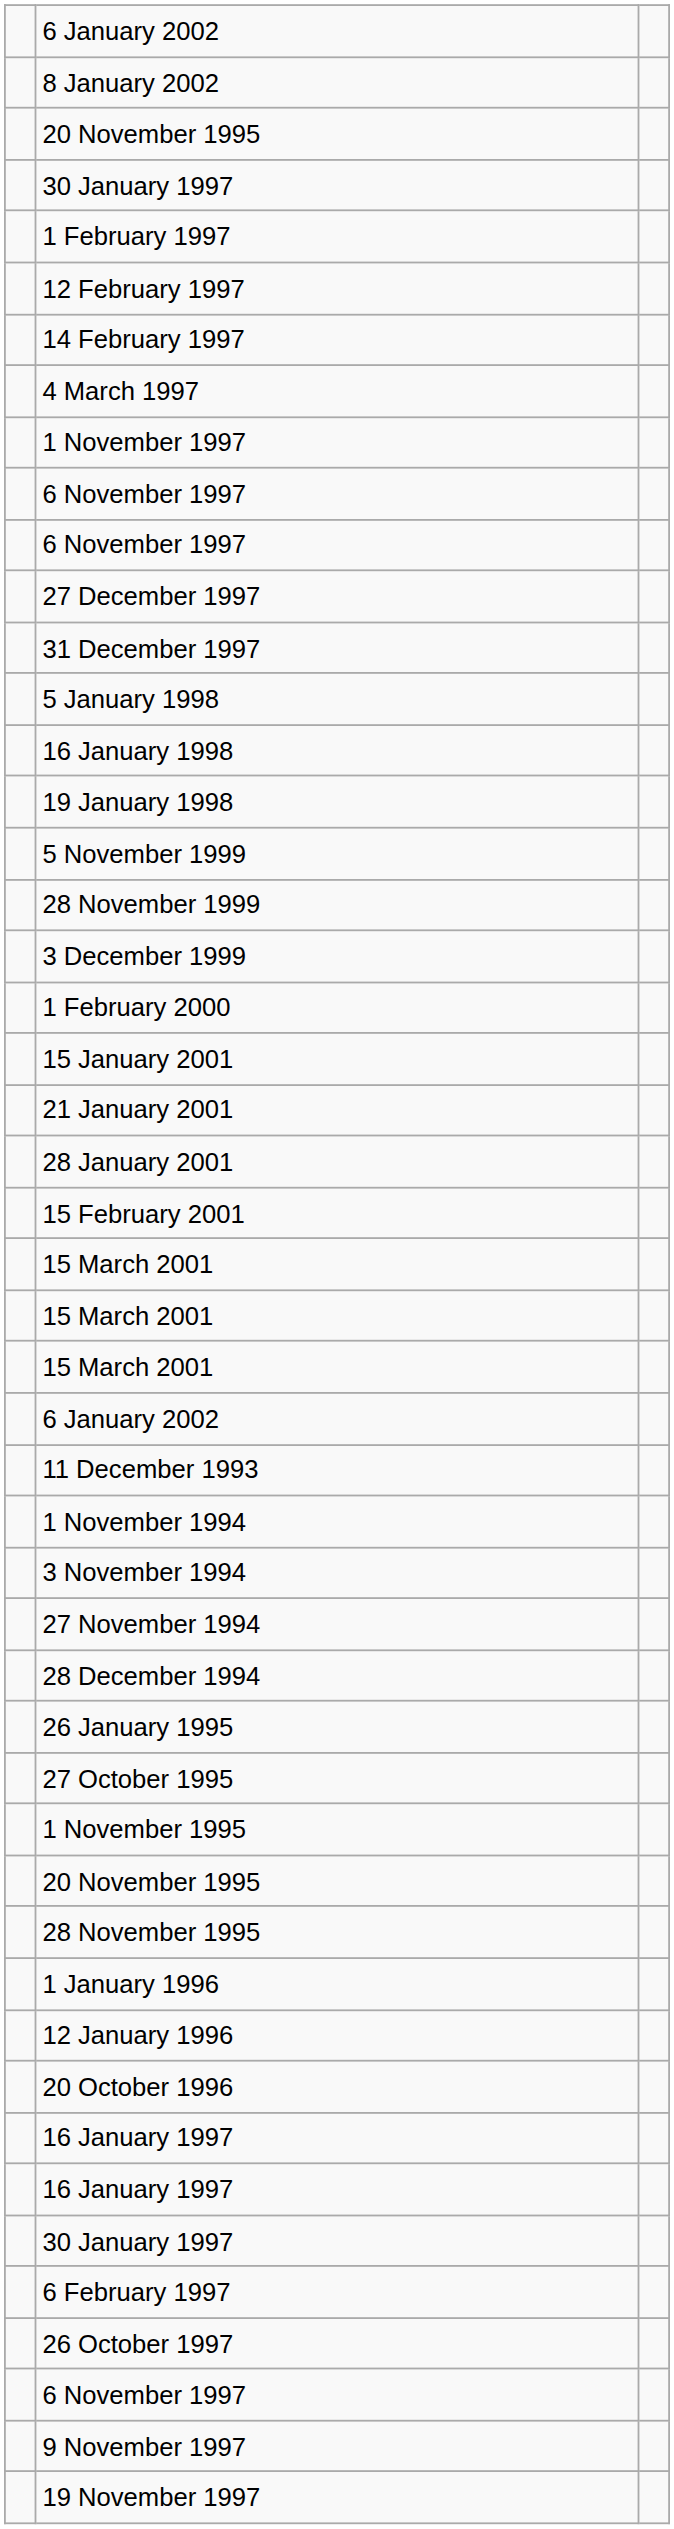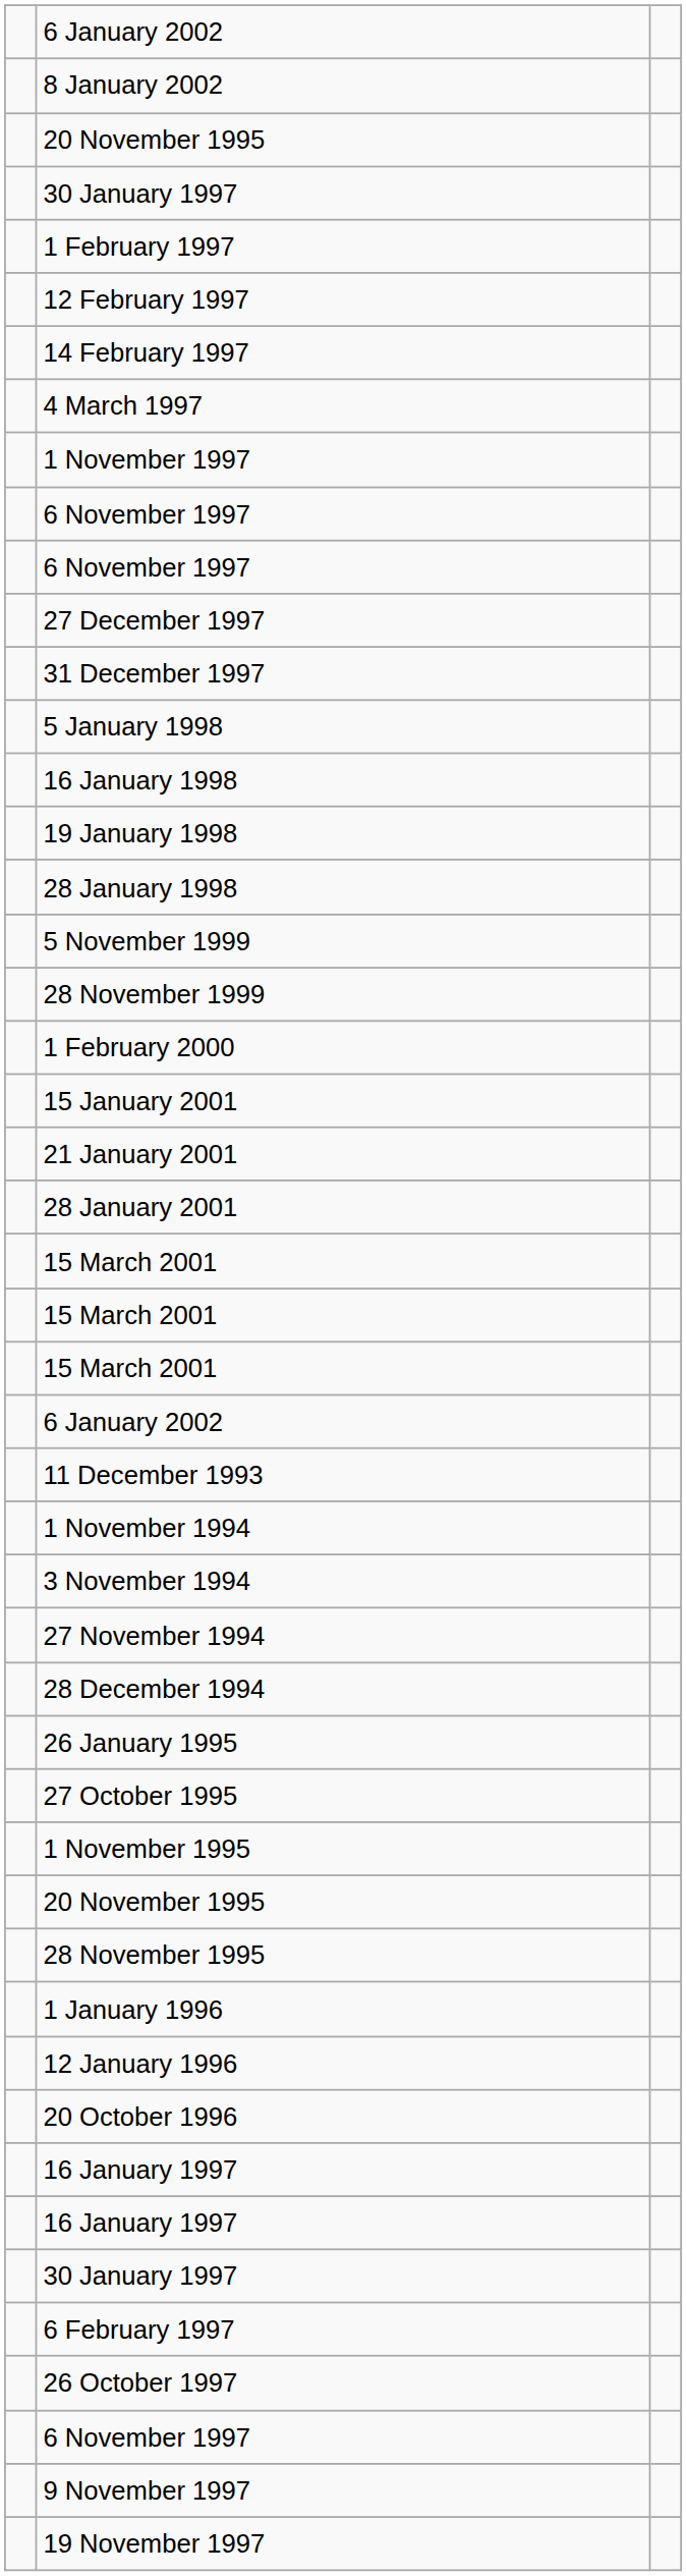 <table class="wikitable" style="font-size: 89%; float: left; width: 26em; margin-right: 1em; height: 1400px">
 <tr>
 <td></td>
 <td>6 January 2002</td>
 <td></td>
 </tr>
 <tr>
 <td></td>
 <td>8 January 2002</td>
 <td></td>
 </tr>
 <tr>
 <td></td>
 <td>20 November 1995</td>
 <td></td>
 </tr>
 <tr>
 <td></td>
 <td>30 January 1997</td>
 <td></td>
 </tr>
 <tr>
 <td></td>
 <td>1 February 1997</td>
 <td></td>
 </tr>
 <tr>
 <td></td>
 <td>12 February 1997</td>
 <td></td>
 </tr>
 <tr>
 <td></td>
 <td>14 February 1997</td>
 <td></td>
 </tr>
 <tr>
 <td></td>
 <td>4 March 1997</td>
 <td></td>
 </tr>
 <tr>
 <td></td>
 <td>1 November 1997</td>
 <td></td>
 </tr>
 <tr>
 <td></td>
 <td>6 November 1997</td>
 <td></td>
 </tr>
 <tr>
 <td></td>
 <td>6 November 1997</td>
 <td></td>
 </tr>
 <tr>
 <td></td>
 <td>27 December 1997</td>
 <td></td>
 </tr>
 <tr>
 <td></td>
 <td>31 December 1997</td>
 <td></td>
 </tr>
 <tr>
 <td></td>
 <td>5 January 1998</td>
 <td></td>
 </tr>
 <tr>
 <td></td>
 <td>16 January 1998</td>
 <td></td>
 </tr>
 <tr>
 <td></td>
 <td>19 January 1998</td>
 <td></td>
 </tr>
 <tr>
 <td></td>
+<td>28 January 1998</td>
+<td></td>
+</tr>
+<tr>
+<td></td>
 <td>5 November 1999</td>
 <td></td>
 </tr>
 <tr>
 <td></td>
 <td>28 November 1999</td>
-<td></td>
-</tr>
-<tr>
-<td></td>
-<td>3 December 1999</td>
 <td></td>
 </tr>
 <tr>
 <td></td>
 <td>1 February 2000</td>
 <td></td>
 </tr>
 <tr>
 <td></td>
 <td>15 January 2001</td>
 <td></td>
 </tr>
 <tr>
 <td></td>
 <td>21 January 2001</td>
 <td></td>
 </tr>
 <tr>
 <td></td>
 <td>28 January 2001</td>
-<td></td>
-</tr>
-<tr>
-<td></td>
-<td>15 February 2001</td>
 <td></td>
 </tr>
 <tr>
 <td></td>
 <td>15 March 2001</td>
 <td></td>
 </tr>
 <tr>
 <td></td>
 <td>15 March 2001</td>
 <td></td>
 </tr>
 <tr>
 <td></td>
 <td>15 March 2001</td>
 <td></td>
 </tr>
 <tr>
 <td></td>
 <td>6 January 2002</td>
 <td></td>
 </tr>
 <tr>
 <td></td>
 <td>11 December 1993</td>
 <td></td>
 </tr>
 <tr>
 <td></td>
 <td>1 November 1994</td>
 <td></td>
 </tr>
 <tr>
 <td></td>
 <td>3 November 1994</td>
 <td></td>
 </tr>
 <tr>
 <td></td>
 <td>27 November 1994</td>
 <td></td>
 </tr>
 <tr>
 <td></td>
 <td>28 December 1994</td>
 <td></td>
 </tr>
 <tr>
 <td></td>
 <td>26 January 1995</td>
 <td></td>
 </tr>
 <tr>
 <td></td>
 <td>27 October 1995</td>
 <td></td>
 </tr>
 <tr>
 <td></td>
 <td>1 November 1995</td>
 <td></td>
 </tr>
 <tr>
 <td></td>
 <td>20 November 1995</td>
 <td></td>
 </tr>
 <tr>
 <td></td>
 <td>28 November 1995</td>
 <td></td>
 </tr>
 <tr>
 <td></td>
 <td>1 January 1996</td>
 <td></td>
 </tr>
 <tr>
 <td></td>
 <td>12 January 1996</td>
 <td></td>
 </tr>
 <tr>
 <td></td>
 <td>20 October 1996</td>
 <td></td>
 </tr>
 <tr>
 <td></td>
 <td>16 January 1997</td>
 <td></td>
 </tr>
 <tr>
 <td></td>
 <td>16 January 1997</td>
 <td></td>
 </tr>
 <tr>
 <td></td>
 <td>30 January 1997</td>
 <td></td>
 </tr>
 <tr>
 <td></td>
 <td>6 February 1997</td>
 <td></td>
 </tr>
 <tr>
 <td></td>
 <td>26 October 1997</td>
 <td></td>
 </tr>
 <tr>
 <td></td>
 <td>6 November 1997</td>
 <td></td>
 </tr>
 <tr>
 <td></td>
 <td>9 November 1997</td>
 <td></td>
 </tr>
 <tr>
 <td></td>
 <td>19 November 1997</td>
 <td></td>
 </tr>
 </table>
